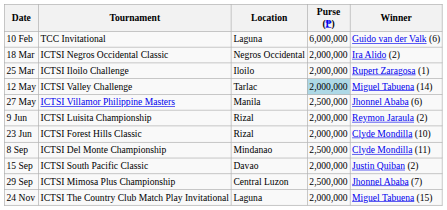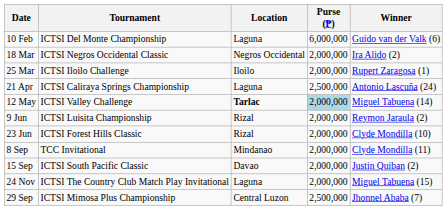 <table class="wikitable" style="font-size:95%">
 <tr>
 <th>Date</th>
 <th>Tournament</th>
 <th>Location</th>
 <th>Purse<br>(<a href='#'>₱</a>)</th>
 <th>Winner</th>
 </tr>
 <tr>
 <td>10 Feb</td>
-<td>TCC Invitational</td>
+<td>ICTSI Del Monte Championship</td>
 <td>Laguna</td>
 <td align=right>6,000,000</td>
 <td> <a href='#'>Guido van der Valk</a> (6)</td>
 </tr>
 <tr>
 <td>18 Mar</td>
 <td>ICTSI Negros Occidental Classic</td>
 <td>Negros Occidental</td>
 <td align=right>2,000,000</td>
 <td> <a href='#'>Ira Alido</a> (2)</td>
 </tr>
 <tr>
 <td>25 Mar</td>
 <td>ICTSI Iloilo Challenge</td>
 <td>Iloilo</td>
 <td align=right>2,000,000</td>
 <td> <a href='#'>Rupert Zaragosa</a> (1)</td>
 </tr>
 <tr>
+<td>21 Apr</td>
+<td>ICTSI Caliraya Springs Championship</td>
+<td>Laguna</td>
+<td align=right>2,500,000</td>
+<td> <a href='#'>Antonio Lascuña</a> (24)</td>
+</tr>
+<tr>
 <td>12 May</td>
 <td>ICTSI Valley Challenge</td>
-<td>Tarlac</td>
+<td><strong>Tarlac</strong></td>
 <td align=right style="background: lightblue;">2,000,000</td>
 <td> <a href='#'>Miguel Tabuena</a> (14)</td>
-</tr>
-<tr>
-<td>27 May</td>
-<td><a href='#'>ICTSI Villamor Philippine Masters</a></td>
-<td>Manila</td>
-<td align=right>2,500,000</td>
-<td> <a href='#'>Jhonnel Ababa</a> (6)</td>
 </tr>
 <tr>
 <td>9 Jun</td>
 <td>ICTSI Luisita Championship</td>
 <td>Rizal</td>
 <td align=right>2,000,000</td>
 <td> <a href='#'>Reymon Jaraula</a> (2)</td>
 </tr>
 <tr>
 <td>23 Jun</td>
 <td>ICTSI Forest Hills Classic</td>
 <td>Rizal</td>
 <td align=right>2,000,000</td>
 <td> <a href='#'>Clyde Mondilla</a> (10)</td>
 </tr>
 <tr>
 <td>8 Sep</td>
-<td>ICTSI Del Monte Championship</td>
+<td>TCC Invitational</td>
 <td>Mindanao</td>
-<td align=right>2,500,000</td>
+<td align=right>2,000,000</td>
 <td> <a href='#'>Clyde Mondilla</a> (11)</td>
 </tr>
 <tr>
 <td>15 Sep</td>
 <td>ICTSI South Pacific Classic</td>
 <td>Davao</td>
 <td align=right>2,000,000</td>
 <td> <a href='#'>Justin Quiban</a> (2)</td>
 </tr>
 <tr>
+<td>24 Nov</td>
+<td>ICTSI The Country Club Match Play Invitational</td>
+<td>Laguna</td>
+<td align=right>2,000,000</td>
+<td> <a href='#'>Miguel Tabuena</a> (15)</td>
+</tr>
+<tr>
 <td>29 Sep</td>
 <td>ICTSI Mimosa Plus Championship</td>
 <td>Central Luzon</td>
 <td align=right>2,500,000</td>
 <td> <a href='#'>Jhonnel Ababa</a> (7)</td>
 </tr>
-<tr>
-<td>24 Nov</td>
-<td>ICTSI The Country Club Match Play Invitational</td>
-<td>Laguna</td>
-<td align=right>2,000,000</td>
-<td> <a href='#'>Miguel Tabuena</a> (15)</td>
-</tr>
 </table>
